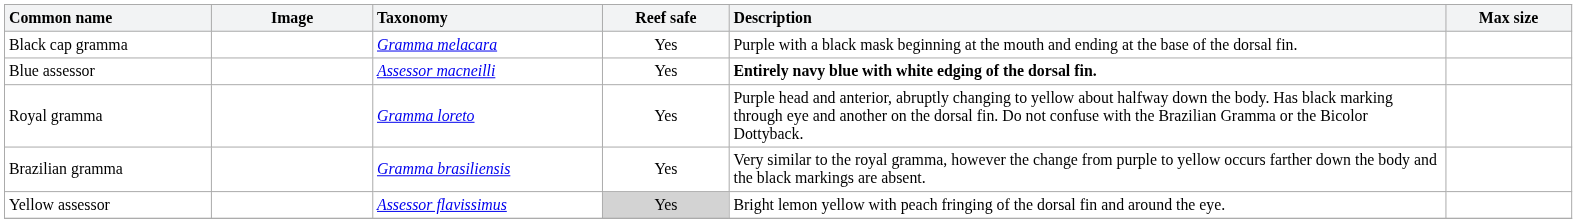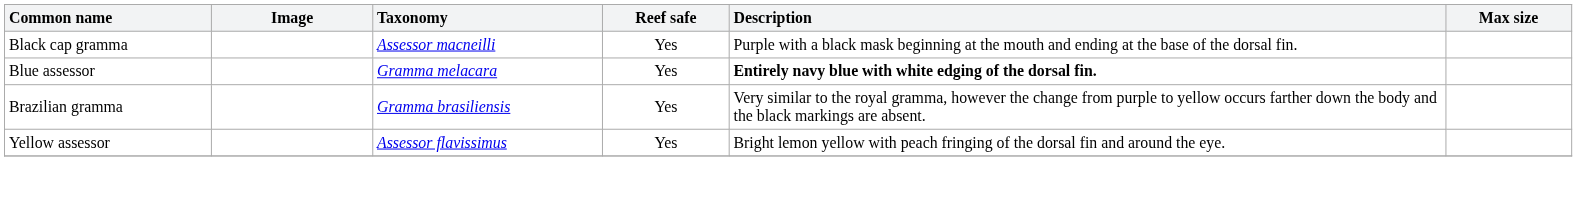 <table class="sortable collapsible" cellpadding="4" width="100%" border="1" style="border:1px solid #aaa; border-collapse:collapse">
 <tr>
 <th align="left" style="background:#F2F3F4" width="170px">Common name</th>
 <th style="background:#F2F3F4" width="130px" class="unsortable">Image</th>
 <th align="left" style="background:#F2F3F4" width="190px">Taxonomy</th>
 <th style="background:#F2F3F4" width="100px">Reef safe</th>
 <th align="left" style="background:#F2F3F4" width="610px" class="unsortable">Description</th>
 <th style="background:#F2F3F4" width="100px">Max size</th>
 </tr>
 <tr>
 <td>Black cap gramma</td>
 <td></td>
-<td><em><a href='#'>Gramma melacara</a></em></td>
+<td><em><a href='#'>Assessor macneilli</a></em></td>
 <td align="center">Yes</td>
 <td>Purple with a black mask beginning at the mouth and ending at the base of the dorsal fin.</td>
 <td align="center"></td>
 </tr>
 <tr>
 <td>Blue assessor</td>
 <td></td>
-<td><em><a href='#'>Assessor macneilli</a></em></td>
+<td><em><a href='#'>Gramma melacara</a></em></td>
 <td align="center">Yes</td>
 <td><strong>Entirely navy blue with white edging of the dorsal fin.</strong></td>
-<td align="center"></td>
-</tr>
-<tr>
-<td>Royal gramma</td>
-<td></td>
-<td><em><a href='#'>Gramma loreto</a></em></td>
-<td align="center">Yes</td>
-<td>Purple head and anterior, abruptly changing to yellow about halfway down the body. Has black marking through eye and another on the dorsal fin. Do not confuse with the Brazilian Gramma or the Bicolor Dottyback.</td>
 <td align="center"></td>
 </tr>
 <tr>
 <td>Brazilian gramma</td>
 <td></td>
 <td><em><a href='#'>Gramma brasiliensis</a></em></td>
 <td align="center">Yes</td>
 <td>Very similar to the royal gramma, however the change from purple to yellow occurs farther down the body and the black markings are absent.</td>
 <td align="center"></td>
 </tr>
 <tr>
 <td>Yellow assessor</td>
 <td></td>
 <td><em><a href='#'>Assessor flavissimus</a></em></td>
-<td align="center" style="background: lightgrey;">Yes</td>
+<td align="center">Yes</td>
 <td>Bright lemon yellow with peach fringing of the dorsal fin and around the eye.</td>
 <td align="center"></td>
 </tr>
 <tr>
 </tr>
 </table>
